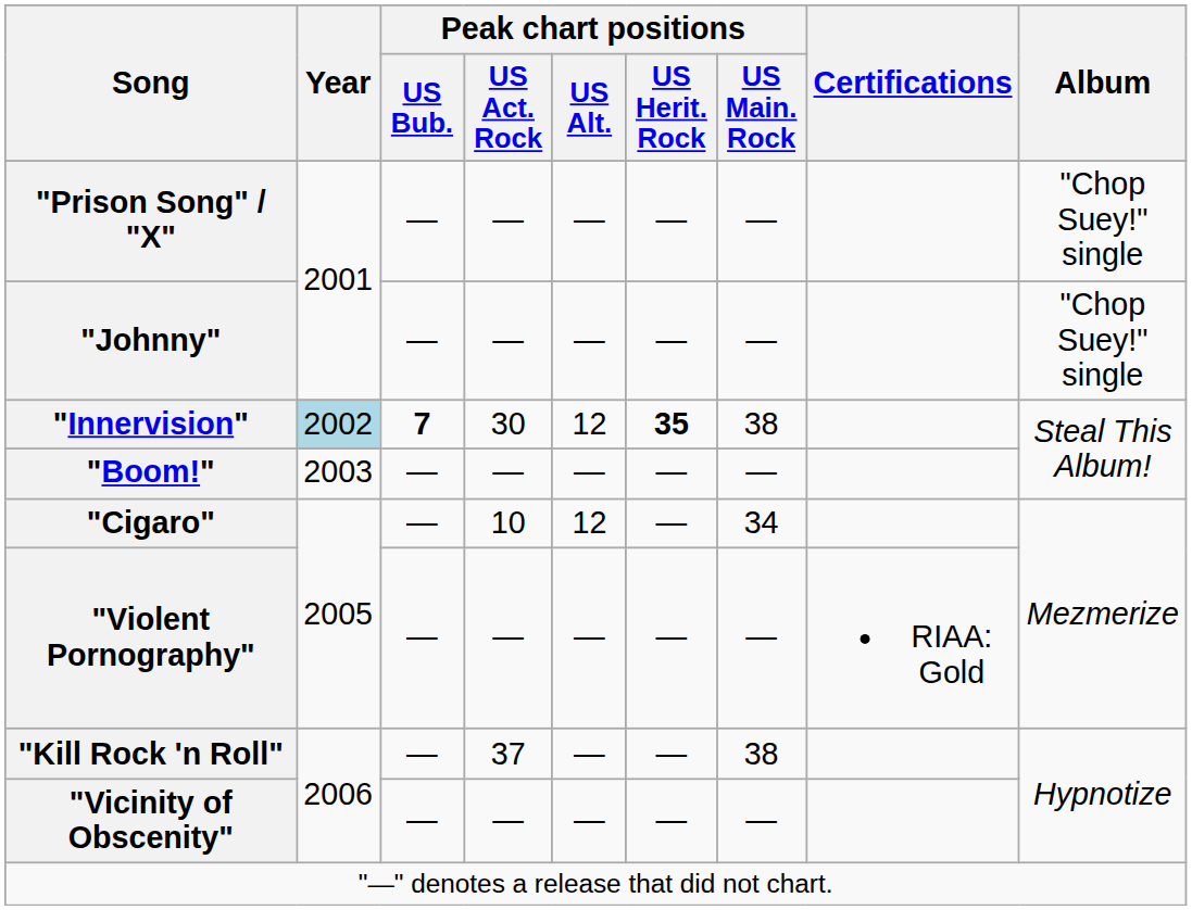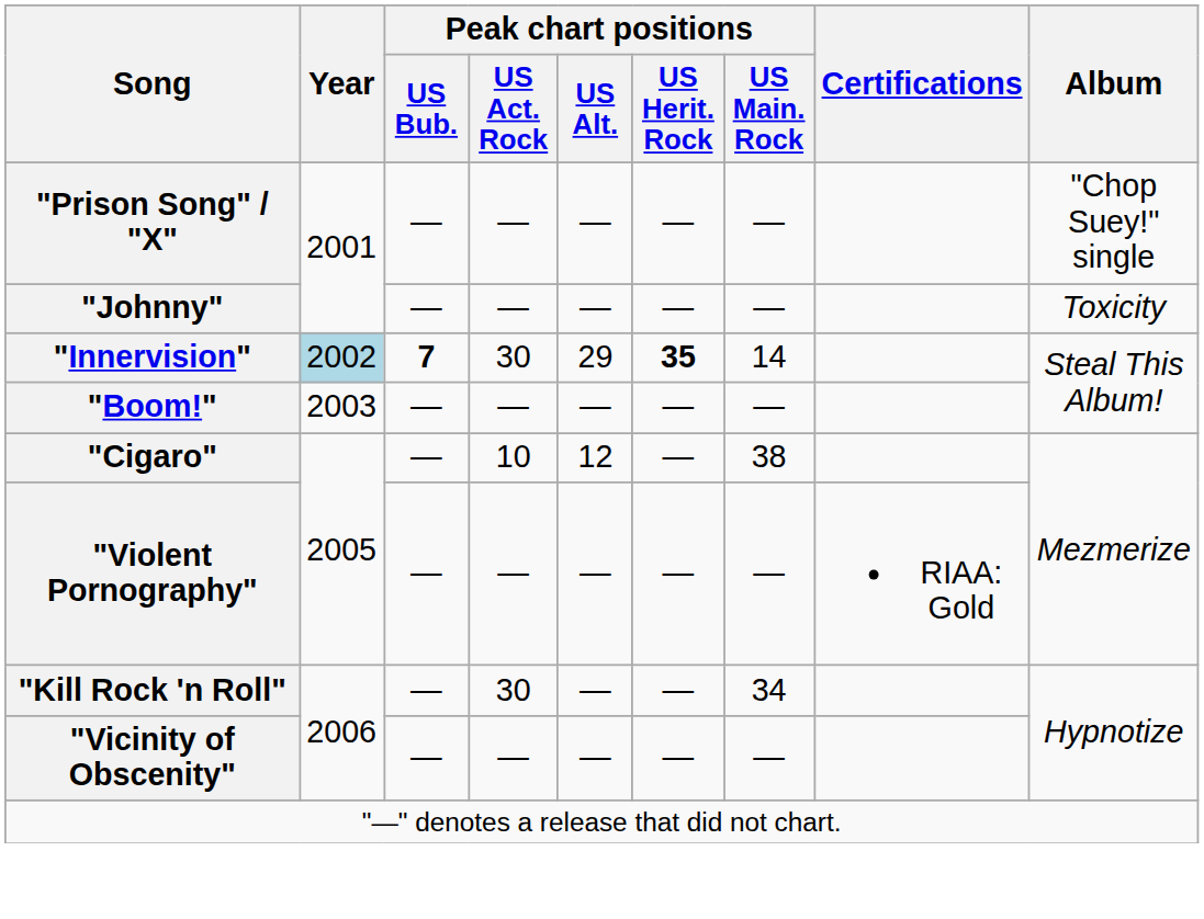 <table class="wikitable plainrowheaders" style="text-align: center;" border="1">
 <tr>
 <th rowspan="2" style="width:12em;">Song</th>
 <th rowspan="2">Year</th>
 <th colspan="5">Peak chart positions</th>
 <th rowspan="2"><a href='#'>Certifications</a></th>
 <th rowspan="2">Album</th>
 </tr>
 <tr>
 <th style="width:3em;font-size:90%;"><a href='#'>US<br>Bub.</a><br></th>
 <th style="width:3em;font-size:90%;"><a href='#'>US<br>Act. Rock</a><br></th>
 <th style="width:3em;font-size:90%;"><a href='#'>US<br>Alt.</a><br></th>
 <th style="width:3em;font-size:90%;"><a href='#'>US<br>Herit. Rock</a><br></th>
 <th style="width:3em;font-size:90%;"><a href='#'>US<br>Main.<br>Rock</a><br></th>
 </tr>
 <tr>
 <th scope="row">"Prison Song" / "X"</th>
 <td rowspan="2">2001</td>
 <td>—</td>
 <td>—</td>
 <td>—</td>
 <td>—</td>
 <td>—</td>
 <td></td>
 <td>"Chop Suey!" single</td>
 </tr>
 <tr>
 <th scope="row">"Johnny"</th>
 <td>—</td>
 <td>—</td>
 <td>—</td>
 <td>—</td>
 <td>—</td>
 <td></td>
-<td>"Chop Suey!" single</td>
+<td><em>Toxicity</em></td>
 </tr>
 <tr>
 <th scope="row">"<a href='#'>Innervision</a>"</th>
 <td style="background: lightblue;">2002</td>
 <td><strong>7</strong></td>
 <td>30</td>
-<td>12</td>
+<td>29</td>
 <td><strong>35</strong></td>
-<td>38</td>
+<td>14</td>
 <td></td>
 <td rowspan="2"><em>Steal This Album!</em></td>
 </tr>
 <tr>
 <th scope="row">"<a href='#'>Boom!</a>"</th>
 <td>2003</td>
 <td>—</td>
 <td>—</td>
 <td>—</td>
 <td>—</td>
 <td>—</td>
 <td></td>
 </tr>
 <tr>
 <th scope="row">"Cigaro"</th>
 <td rowspan="2">2005</td>
 <td>—</td>
 <td>10</td>
 <td>12</td>
 <td>—</td>
-<td>34</td>
+<td>38</td>
 <td></td>
 <td rowspan="2"><em>Mezmerize</em></td>
 </tr>
 <tr>
 <th scope="row">"Violent Pornography"</th>
 <td>—</td>
 <td>—</td>
 <td>—</td>
 <td>—</td>
 <td>—</td>
 <td><br><ul><li>RIAA: Gold</li></ul></td>
 </tr>
 <tr>
 <th scope="row">"Kill Rock 'n Roll"</th>
 <td rowspan="2">2006</td>
 <td>—</td>
-<td>37</td>
+<td>30</td>
 <td>—</td>
 <td>—</td>
-<td>38</td>
+<td>34</td>
 <td></td>
 <td rowspan="2"><em>Hypnotize</em></td>
 </tr>
 <tr>
 <th scope="row">"Vicinity of Obscenity"</th>
 <td>—</td>
 <td>—</td>
 <td>—</td>
 <td>—</td>
 <td>—</td>
 <td></td>
 </tr>
 <tr>
 <td colspan="13" style="text-align:center; font-size:85%;">"—" denotes a release that did not chart.</td>
 </tr>
 </table>
